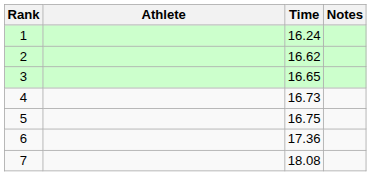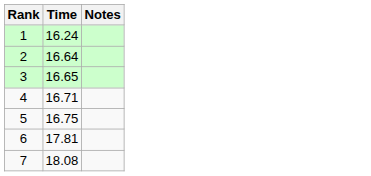 <table class="wikitable" style="text-align:center">
 <tr>
 <th>Rank</th>
-<th Style="width:18em">Athlete</th>
 <th>Time</th>
 <th>Notes</th>
 </tr>
 <tr style="background:#cfc">
 <td>1</td>
-<td style="text-align:left"></td>
 <td>16.24</td>
 <td></td>
 </tr>
 <tr style="background:#cfc">
 <td>2</td>
-<td style="text-align:left"></td>
-<td>16.62</td>
+<td>16.64</td>
 <td></td>
 </tr>
 <tr style="background:#cfc">
 <td>3</td>
-<td style="text-align:left"></td>
 <td>16.65</td>
 <td></td>
 </tr>
 <tr>
 <td>4</td>
-<td style="text-align:left"></td>
-<td>16.73</td>
+<td>16.71</td>
 <td></td>
 </tr>
 <tr>
 <td>5</td>
-<td style="text-align:left"></td>
 <td>16.75</td>
 <td></td>
 </tr>
 <tr>
 <td>6</td>
-<td style="text-align:left"></td>
-<td>17.36</td>
+<td>17.81</td>
 <td></td>
 </tr>
 <tr>
 <td>7</td>
-<td style="text-align:left"></td>
 <td>18.08</td>
 <td></td>
 </tr>
 </table>
